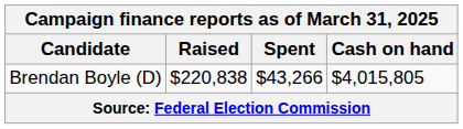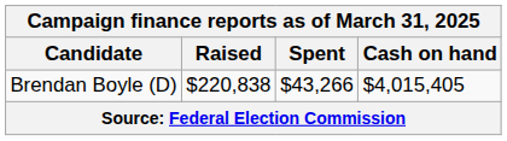 <table class="wikitable sortable">
 <tr>
 <th colspan=4>Campaign finance reports as of March 31, 2025</th>
 </tr>
 <tr style="text-align:center;">
 <th>Candidate</th>
 <th>Raised</th>
 <th>Spent</th>
 <th>Cash on hand</th>
 </tr>
 <tr>
 <td>Brendan Boyle (D)</td>
 <td>$220,838</td>
 <td>$43,266</td>
-<td>$4,015,805</td>
+<td>$4,015,405</td>
 </tr>
 <tr>
 <th colspan="4"><small>Source: <a href='#'>Federal Election Commission</a></small></th>
 </tr>
 </table>
